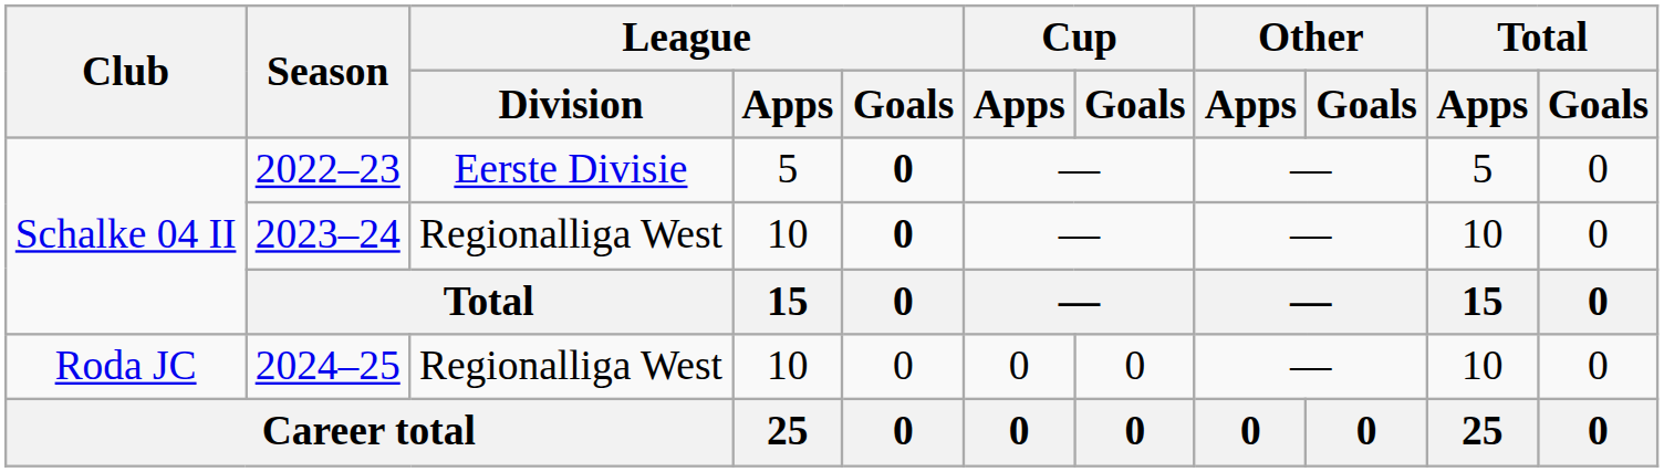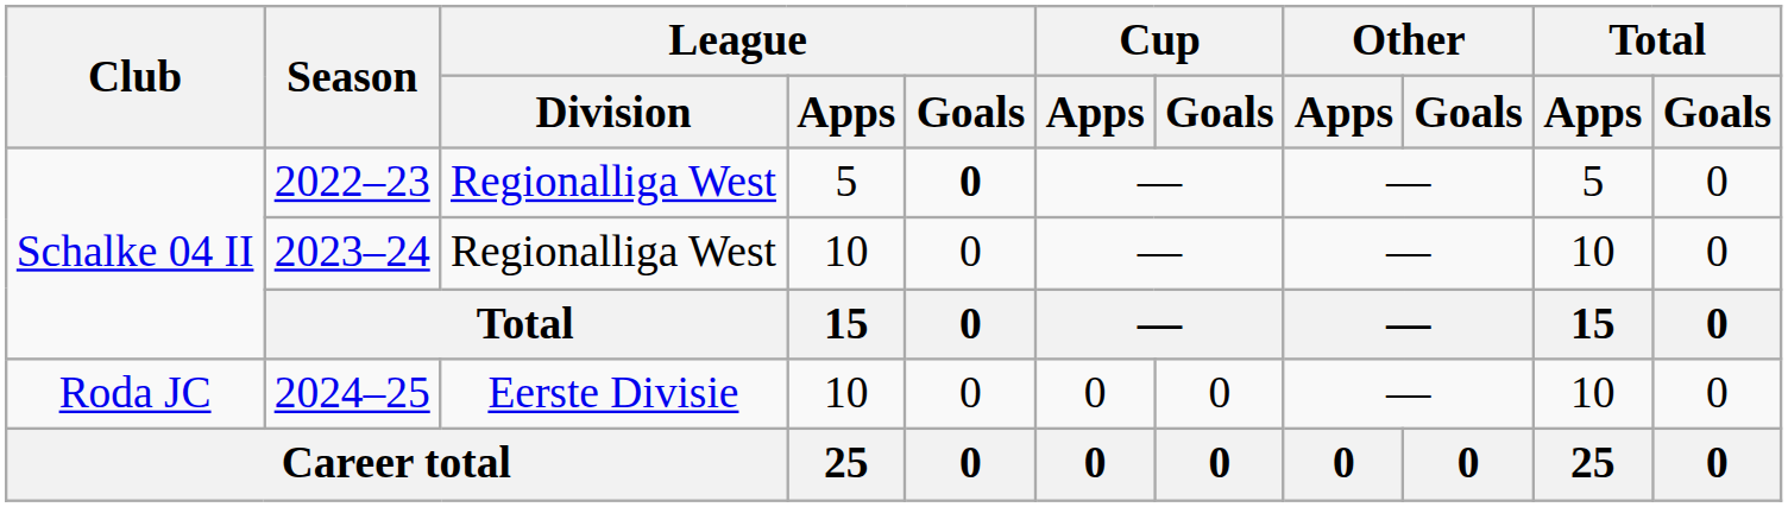 <table class="wikitable" style="text-align:center">
 <tr>
 <th rowspan="2">Club</th>
 <th rowspan="2">Season</th>
 <th colspan="3">League</th>
 <th colspan="2">Cup</th>
 <th colspan="2">Other</th>
 <th colspan="2">Total</th>
 </tr>
 <tr>
 <th>Division</th>
 <th>Apps</th>
 <th>Goals</th>
 <th>Apps</th>
 <th>Goals</th>
 <th>Apps</th>
 <th>Goals</th>
 <th>Apps</th>
 <th>Goals</th>
 </tr>
 <tr>
 <td rowspan="3"><a href='#'>Schalke 04 II</a></td>
 <td><a href='#'>2022–23</a></td>
-<td><a href='#'>Eerste Divisie</a></td>
+<td><a href='#'>Regionalliga West</a></td>
 <td>5</td>
 <td><strong>0</strong></td>
 <td colspan="2">—</td>
 <td colspan="2">—</td>
 <td>5</td>
 <td>0</td>
 </tr>
 <tr>
 <td><a href='#'>2023–24</a></td>
 <td>Regionalliga West</td>
 <td>10</td>
-<td><strong>0</strong></td>
+<td>0</td>
 <td colspan="2">—</td>
 <td colspan="2">—</td>
 <td>10</td>
 <td>0</td>
 </tr>
 <tr>
 <th colspan="2">Total</th>
 <th>15</th>
 <th>0</th>
 <th colspan="2">—</th>
 <th colspan="2">—</th>
 <th>15</th>
 <th>0</th>
 </tr>
 <tr>
 <td rowspan="1"><a href='#'>Roda JC</a></td>
 <td><a href='#'>2024–25</a></td>
-<td>Regionalliga West</td>
+<td><a href='#'>Eerste Divisie</a></td>
 <td>10</td>
 <td>0</td>
 <td>0</td>
 <td>0</td>
 <td colspan="2">—</td>
 <td>10</td>
 <td>0</td>
 </tr>
 <tr>
 <th colspan="3">Career total</th>
 <th>25</th>
 <th>0</th>
 <th>0</th>
 <th>0</th>
 <th>0</th>
 <th>0</th>
 <th>25</th>
 <th>0</th>
 </tr>
 </table>
